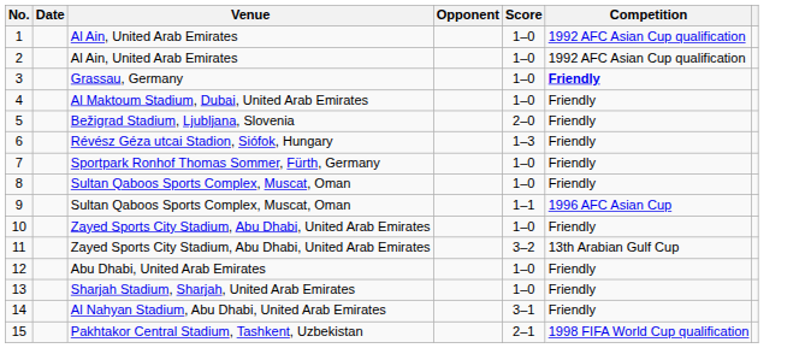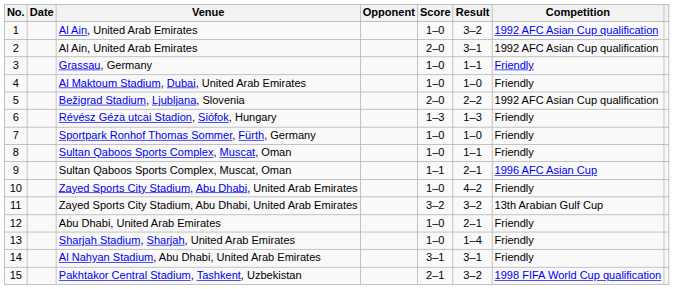 <table class="wikitable sortable">
 <tr>
 <th scope="col">No.</th>
 <th scope="col">Date</th>
 <th scope="col">Venue</th>
 <th scope="col">Opponent</th>
 <th scope="col">Score</th>
+<th scope="col">Result</th>
 <th scope="col">Competition</th>
 <th scope="col" class="unsortable"></th>
 </tr>
 <tr>
 <td style="text-align:center">1</td>
 <td></td>
 <td><a href='#'>Al Ain</a>, United Arab Emirates</td>
 <td></td>
 <td style="text-align:center">1–0</td>
+<td style="text-align:center">3–2</td>
 <td><a href='#'>1992 AFC Asian Cup qualification</a></td>
 <td></td>
 </tr>
 <tr>
 <td style="text-align:center">2</td>
 <td></td>
 <td>Al Ain, United Arab Emirates</td>
 <td></td>
-<td style="text-align:center">1–0</td>
+<td style="text-align:center">2–0</td>
+<td style="text-align:center">3–1</td>
 <td>1992 AFC Asian Cup qualification</td>
 <td></td>
 </tr>
 <tr>
 <td style="text-align:center">3</td>
 <td></td>
 <td><a href='#'>Grassau</a>, Germany</td>
 <td></td>
 <td style="text-align:center">1–0</td>
-<td><strong><a href='#'>Friendly</a></strong></td>
+<td style="text-align:center">1–1</td>
+<td><a href='#'>Friendly</a></td>
 <td></td>
 </tr>
 <tr>
 <td style="text-align:center">4</td>
 <td></td>
 <td><a href='#'>Al Maktoum Stadium</a>, <a href='#'>Dubai</a>, United Arab Emirates</td>
 <td></td>
+<td style="text-align:center">1–0</td>
 <td style="text-align:center">1–0</td>
 <td>Friendly</td>
 <td></td>
 </tr>
 <tr>
 <td style="text-align:center">5</td>
 <td></td>
 <td><a href='#'>Bežigrad Stadium</a>, <a href='#'>Ljubljana</a>, Slovenia</td>
 <td></td>
 <td style="text-align:center">2–0</td>
-<td>Friendly</td>
+<td style="text-align:center">2–2</td>
+<td>1992 AFC Asian Cup qualification</td>
 <td></td>
 </tr>
 <tr>
 <td style="text-align:center">6</td>
 <td></td>
 <td><a href='#'>Révész Géza utcai Stadion</a>, <a href='#'>Siófok</a>, Hungary</td>
 <td></td>
+<td style="text-align:center">1–3</td>
 <td style="text-align:center">1–3</td>
 <td>Friendly</td>
 <td></td>
 </tr>
 <tr>
 <td style="text-align:center">7</td>
 <td></td>
 <td><a href='#'>Sportpark Ronhof Thomas Sommer</a>, <a href='#'>Fürth</a>, Germany</td>
 <td></td>
 <td style="text-align:center">1–0</td>
+<td style="text-align:center">1–0</td>
 <td>Friendly</td>
 <td></td>
 </tr>
 <tr>
 <td style="text-align:center">8</td>
 <td></td>
 <td><a href='#'>Sultan Qaboos Sports Complex</a>, <a href='#'>Muscat</a>, Oman</td>
 <td></td>
 <td style="text-align:center">1–0</td>
+<td style="text-align:center">1–1</td>
 <td>Friendly</td>
 <td></td>
 </tr>
 <tr>
 <td style="text-align:center">9</td>
 <td></td>
 <td>Sultan Qaboos Sports Complex, Muscat, Oman</td>
 <td></td>
 <td style="text-align:center">1–1</td>
+<td style="text-align:center">2–1</td>
 <td><a href='#'>1996 AFC Asian Cup</a></td>
 <td></td>
 </tr>
 <tr>
 <td style="text-align:center">10</td>
 <td></td>
 <td><a href='#'>Zayed Sports City Stadium</a>, <a href='#'>Abu Dhabi</a>, United Arab Emirates</td>
 <td></td>
 <td style="text-align:center">1–0</td>
+<td style="text-align:center">4–2</td>
 <td>Friendly</td>
 <td></td>
 </tr>
 <tr>
 <td style="text-align:center">11</td>
 <td></td>
 <td>Zayed Sports City Stadium, Abu Dhabi, United Arab Emirates</td>
 <td></td>
+<td style="text-align:center">3–2</td>
 <td style="text-align:center">3–2</td>
 <td>13th Arabian Gulf Cup</td>
 <td></td>
 </tr>
 <tr>
 <td style="text-align:center">12</td>
 <td></td>
 <td>Abu Dhabi, United Arab Emirates</td>
 <td></td>
 <td style="text-align:center">1–0</td>
+<td style="text-align:center">2–1</td>
 <td>Friendly</td>
 <td></td>
 </tr>
 <tr>
 <td style="text-align:center">13</td>
 <td></td>
 <td><a href='#'>Sharjah Stadium</a>, <a href='#'>Sharjah</a>, United Arab Emirates</td>
 <td></td>
 <td style="text-align:center">1–0</td>
+<td style="text-align:center">1–4</td>
 <td>Friendly</td>
 <td></td>
 </tr>
 <tr>
 <td style="text-align:center">14</td>
 <td></td>
 <td><a href='#'>Al Nahyan Stadium</a>, Abu Dhabi, United Arab Emirates</td>
 <td></td>
+<td style="text-align:center">3–1</td>
 <td style="text-align:center">3–1</td>
 <td>Friendly</td>
 <td></td>
 </tr>
 <tr>
 <td style="text-align:center">15</td>
 <td></td>
 <td><a href='#'>Pakhtakor Central Stadium</a>, <a href='#'>Tashkent</a>, Uzbekistan</td>
 <td></td>
 <td style="text-align:center">2–1</td>
+<td style="text-align:center">3–2</td>
 <td><a href='#'>1998 FIFA World Cup qualification</a></td>
 <td></td>
 </tr>
 </table>
